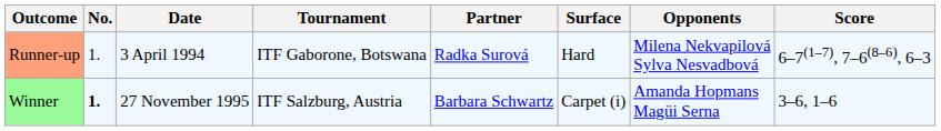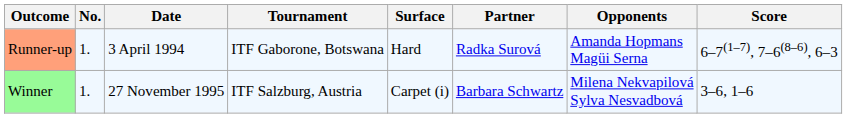 <table class="sortable wikitable" style=font-size:97%>
 <tr>
 <th>Outcome</th>
 <th>No.</th>
 <th>Date</th>
 <th>Tournament</th>
+<th>Surface</th>
 <th>Partner</th>
-<th>Surface</th>
 <th>Opponents</th>
 <th>Score</th>
 </tr>
 <tr style="background:#f0f8ff;">
 <td bgcolor="FFA07A">Runner-up</td>
 <td>1.</td>
 <td>3 April 1994</td>
 <td>ITF Gaborone, Botswana</td>
+<td>Hard</td>
 <td> <a href='#'>Radka Surová</a></td>
-<td>Hard</td>
-<td> <a href='#'>Milena Nekvapilová</a> <br>  <a href='#'>Sylva Nesvadbová</a></td>
+<td> <a href='#'>Amanda Hopmans</a> <br>  <a href='#'>Magüi Serna</a></td>
 <td>6–7<sup>(1–7)</sup>, 7–6<sup>(8–6)</sup>, 6–3</td>
 </tr>
 <tr style="background:#f0f8ff;">
 <td bgcolor="98FB98">Winner</td>
-<td><strong>1.</strong></td>
+<td>1.</td>
 <td>27 November 1995</td>
 <td>ITF Salzburg, Austria</td>
+<td>Carpet (i)</td>
 <td> <a href='#'>Barbara Schwartz</a></td>
-<td>Carpet (i)</td>
-<td> <a href='#'>Amanda Hopmans</a> <br>  <a href='#'>Magüi Serna</a></td>
+<td> <a href='#'>Milena Nekvapilová</a> <br>  <a href='#'>Sylva Nesvadbová</a></td>
 <td>3–6, 1–6</td>
 </tr>
 </table>
